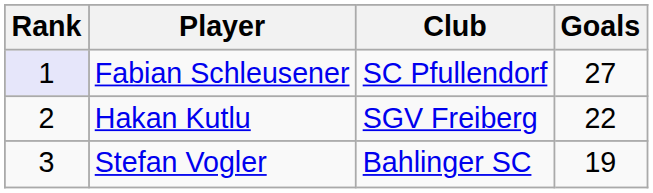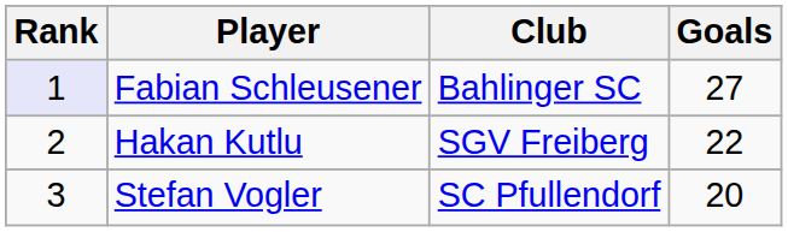 <table class="wikitable" style="text-align:center">
 <tr>
 <th>Rank</th>
 <th>Player</th>
 <th>Club</th>
 <th>Goals</th>
 </tr>
 <tr>
 <td style="background: lavender;">1</td>
 <td align="left"> <a href='#'>Fabian Schleusener</a></td>
-<td align="left"><a href='#'>SC Pfullendorf</a></td>
+<td align="left"><a href='#'>Bahlinger SC</a></td>
 <td>27</td>
 </tr>
 <tr>
 <td>2</td>
 <td align="left"> <a href='#'>Hakan Kutlu</a></td>
 <td align="left"><a href='#'>SGV Freiberg</a></td>
 <td>22</td>
 </tr>
 <tr>
 <td>3</td>
 <td align="left"> <a href='#'>Stefan Vogler</a></td>
-<td align="left"><a href='#'>Bahlinger SC</a></td>
-<td>19</td>
+<td align="left"><a href='#'>SC Pfullendorf</a></td>
+<td>20</td>
 </tr>
 </table>
